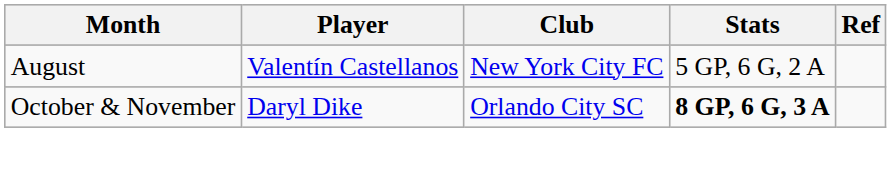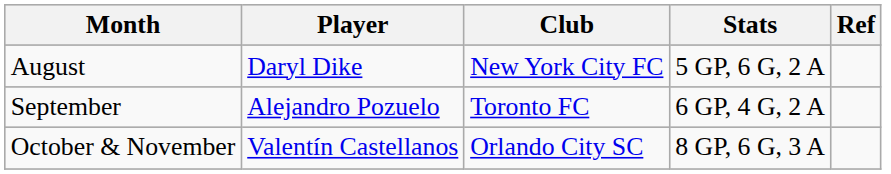 <table class="wikitable">
 <tr>
 <th>Month</th>
 <th>Player</th>
 <th>Club</th>
 <th>Stats</th>
 <th>Ref</th>
 </tr>
 <tr>
 <td>August</td>
-<td> <a href='#'>Valentín Castellanos</a></td>
+<td> <a href='#'>Daryl Dike</a></td>
 <td><a href='#'>New York City FC</a></td>
 <td>5 GP, 6 G, 2 A</td>
 <td align=center></td>
 </tr>
 <tr>
+<td>September</td>
+<td> <a href='#'>Alejandro Pozuelo</a></td>
+<td><a href='#'>Toronto FC</a></td>
+<td>6 GP, 4 G, 2 A</td>
+<td align=center></td>
+</tr>
+<tr>
 <td>October & November</td>
-<td> <a href='#'>Daryl Dike</a></td>
+<td> <a href='#'>Valentín Castellanos</a></td>
 <td><a href='#'>Orlando City SC</a></td>
-<td><strong>8 GP, 6 G, 3 A</strong></td>
+<td>8 GP, 6 G, 3 A</td>
 <td align=center></td>
 </tr>
 </table>
